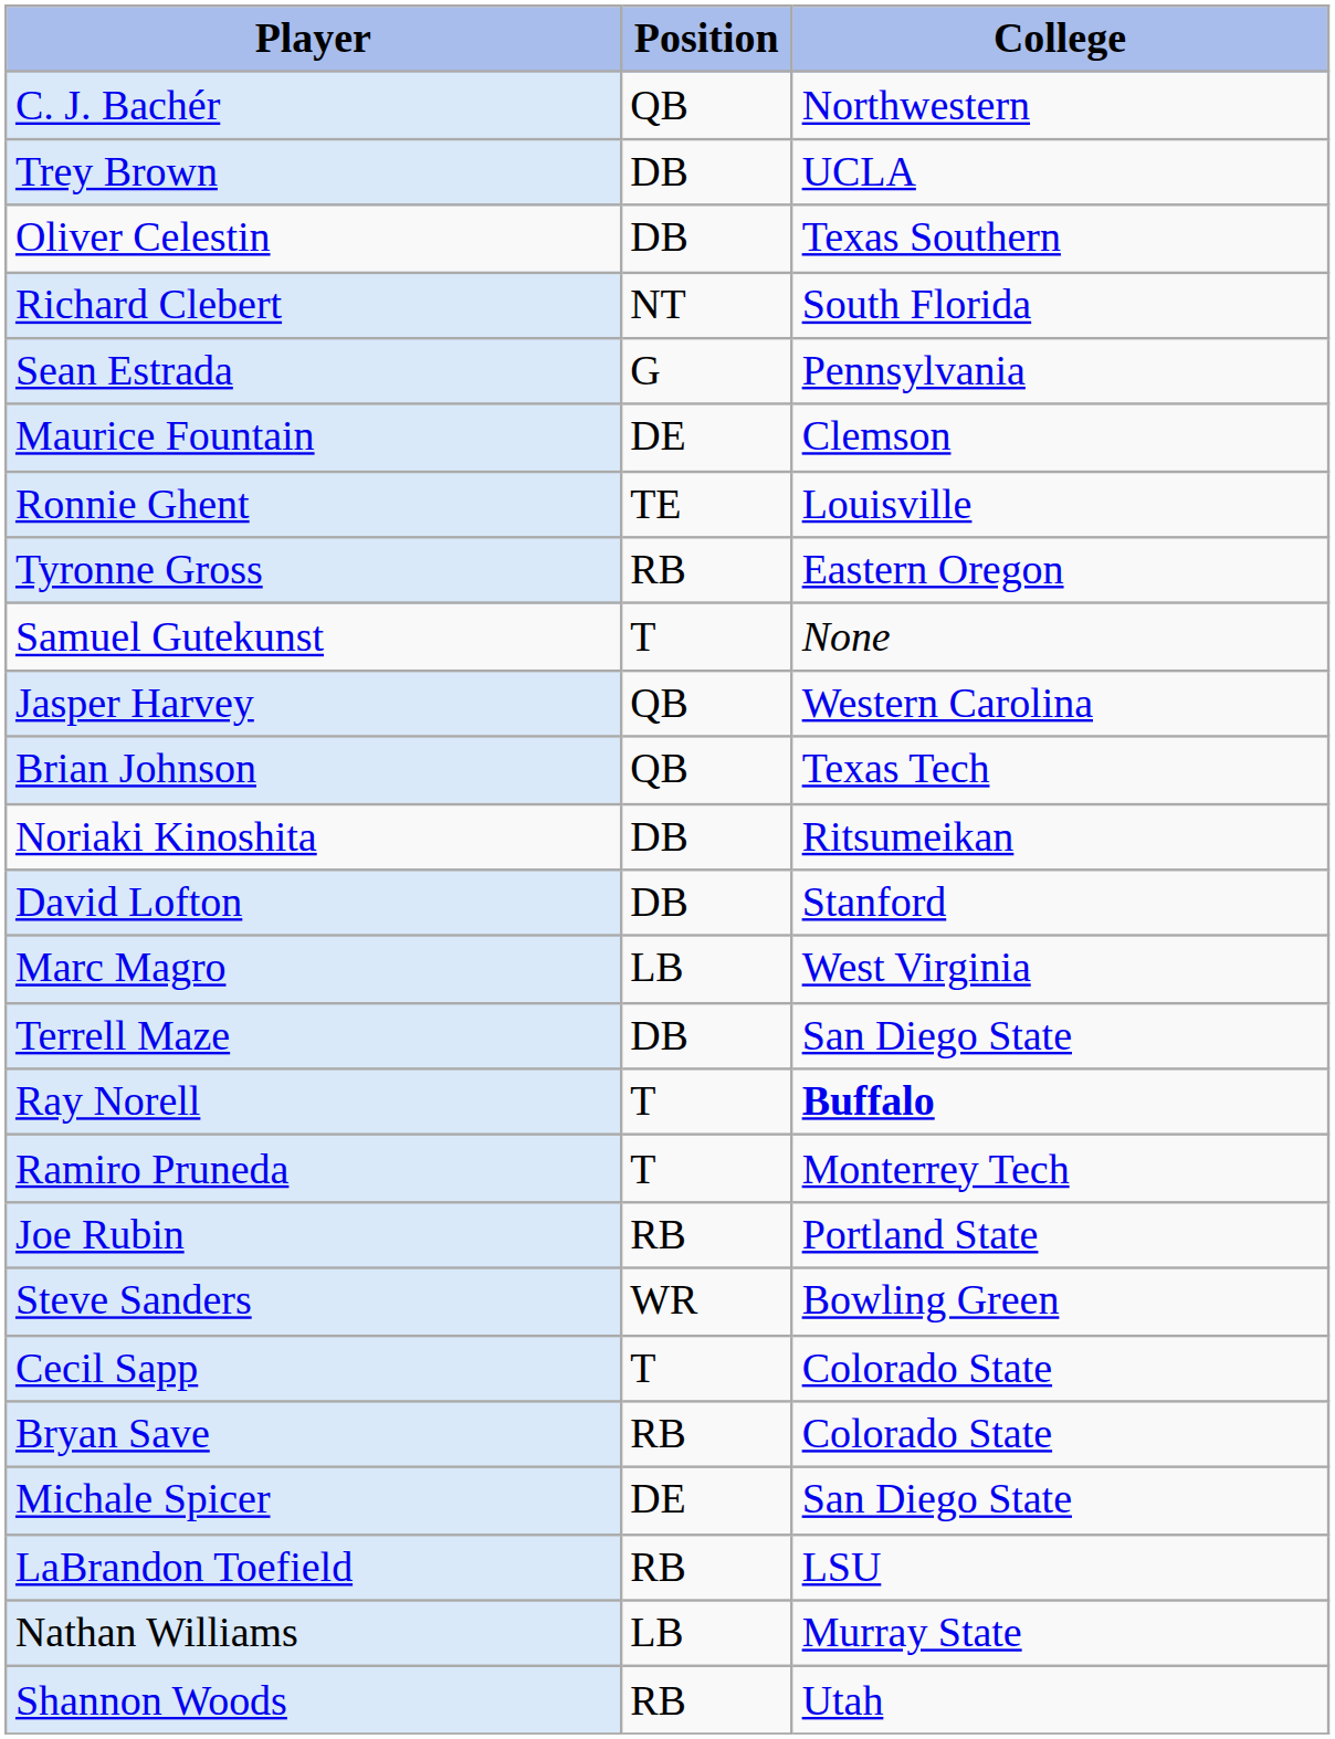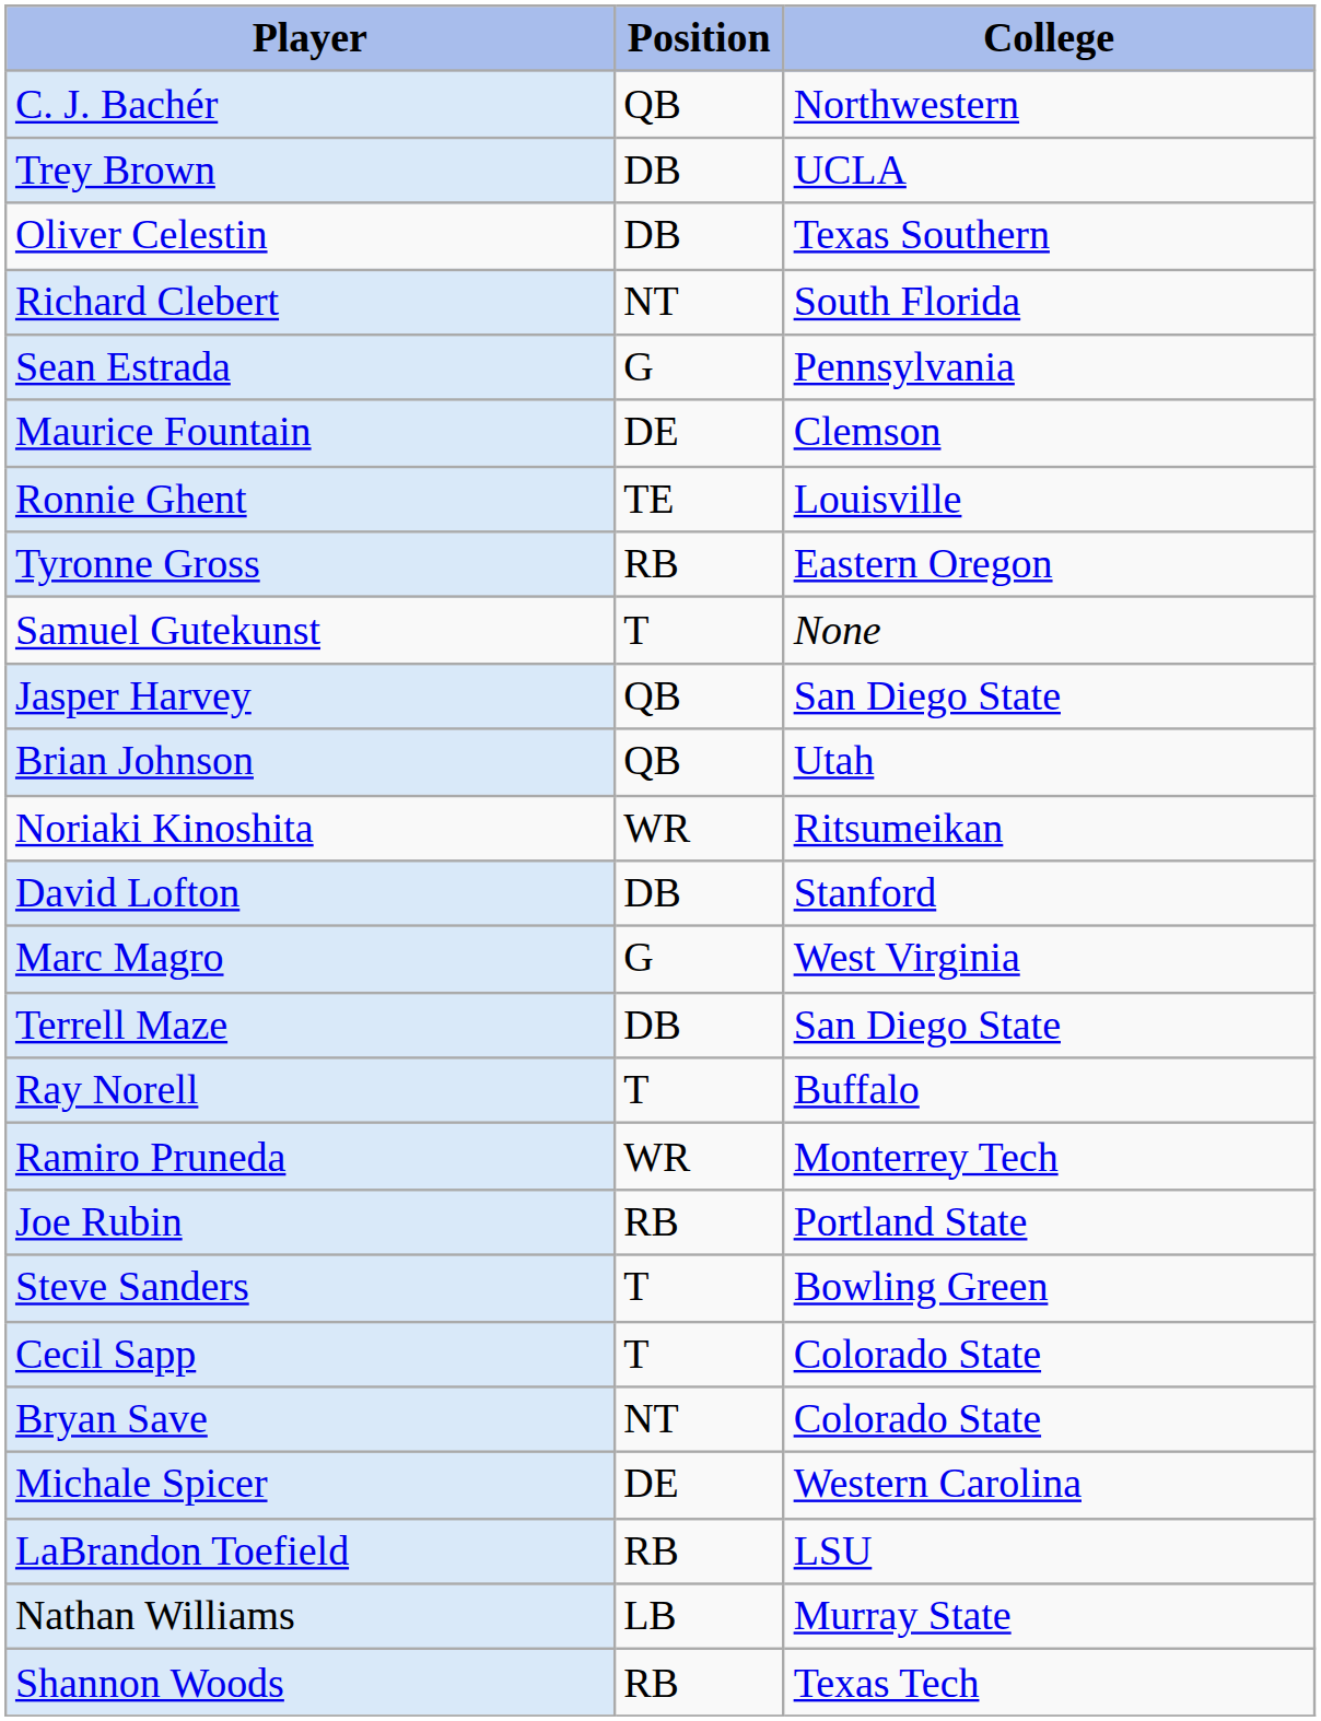 <table class="wikitable sortable" style="width: 40%">
 <tr>
 <th style="background:#A8BDEC;">Player</th>
 <th width=13% style="background:#A8BDEC;">Position</th>
 <th style="background:#A8BDEC;">College</th>
 </tr>
 <tr>
 <td bgcolor="d9e9f9"><a href='#'>C. J. Bachér</a></td>
 <td>QB</td>
 <td><a href='#'>Northwestern</a></td>
 </tr>
 <tr>
 <td bgcolor="d9e9f9"><a href='#'>Trey Brown</a></td>
 <td>DB</td>
 <td><a href='#'>UCLA</a></td>
 </tr>
 <tr>
 <td><a href='#'>Oliver Celestin</a></td>
 <td>DB</td>
 <td><a href='#'>Texas Southern</a></td>
 </tr>
 <tr>
 <td bgcolor="d9e9f9"><a href='#'>Richard Clebert</a></td>
 <td>NT</td>
 <td><a href='#'>South Florida</a></td>
 </tr>
 <tr>
 <td bgcolor="d9e9f9"><a href='#'>Sean Estrada</a></td>
 <td>G</td>
 <td><a href='#'>Pennsylvania</a></td>
 </tr>
 <tr>
 <td bgcolor="d9e9f9"><a href='#'>Maurice Fountain</a></td>
 <td>DE</td>
 <td><a href='#'>Clemson</a></td>
 </tr>
 <tr>
 <td bgcolor="d9e9f9"><a href='#'>Ronnie Ghent</a></td>
 <td>TE</td>
 <td><a href='#'>Louisville</a></td>
 </tr>
 <tr>
 <td bgcolor="d9e9f9"><a href='#'>Tyronne Gross</a></td>
 <td>RB</td>
 <td><a href='#'>Eastern Oregon</a></td>
 </tr>
 <tr>
 <td><a href='#'>Samuel Gutekunst</a></td>
 <td>T</td>
 <td><em>None</em></td>
 </tr>
 <tr>
 <td bgcolor="d9e9f9"><a href='#'>Jasper Harvey</a></td>
 <td>QB</td>
-<td><a href='#'>Western Carolina</a></td>
+<td><a href='#'>San Diego State</a></td>
 </tr>
 <tr>
 <td bgcolor="d9e9f9"><a href='#'>Brian Johnson</a></td>
 <td>QB</td>
-<td><a href='#'>Texas Tech</a></td>
+<td><a href='#'>Utah</a></td>
 </tr>
 <tr>
 <td><a href='#'>Noriaki Kinoshita</a></td>
-<td>DB</td>
+<td>WR</td>
 <td><a href='#'>Ritsumeikan</a></td>
 </tr>
 <tr>
 <td bgcolor="d9e9f9"><a href='#'>David Lofton</a></td>
 <td>DB</td>
 <td><a href='#'>Stanford</a></td>
 </tr>
 <tr>
 <td bgcolor="d9e9f9"><a href='#'>Marc Magro</a></td>
-<td>LB</td>
+<td>G</td>
 <td><a href='#'>West Virginia</a></td>
 </tr>
 <tr>
 <td bgcolor="d9e9f9"><a href='#'>Terrell Maze</a></td>
 <td>DB</td>
 <td><a href='#'>San Diego State</a></td>
 </tr>
 <tr>
 <td bgcolor="d9e9f9"><a href='#'>Ray Norell</a></td>
 <td>T</td>
-<td><strong><a href='#'>Buffalo</a></strong></td>
+<td><a href='#'>Buffalo</a></td>
 </tr>
 <tr>
 <td bgcolor="d9e9f9"><a href='#'>Ramiro Pruneda</a></td>
-<td>T</td>
+<td>WR</td>
 <td><a href='#'>Monterrey Tech</a></td>
 </tr>
 <tr>
 <td bgcolor="d9e9f9"><a href='#'>Joe Rubin</a></td>
 <td>RB</td>
 <td><a href='#'>Portland State</a></td>
 </tr>
 <tr>
 <td bgcolor="d9e9f9"><a href='#'>Steve Sanders</a></td>
-<td>WR</td>
+<td>T</td>
 <td><a href='#'>Bowling Green</a></td>
 </tr>
 <tr>
 <td bgcolor="d9e9f9"><a href='#'>Cecil Sapp</a></td>
 <td>T</td>
 <td><a href='#'>Colorado State</a></td>
 </tr>
 <tr>
 <td bgcolor="d9e9f9"><a href='#'>Bryan Save</a></td>
-<td>RB</td>
+<td>NT</td>
 <td><a href='#'>Colorado State</a></td>
 </tr>
 <tr>
 <td bgcolor="d9e9f9"><a href='#'>Michale Spicer</a></td>
 <td>DE</td>
-<td><a href='#'>San Diego State</a></td>
+<td><a href='#'>Western Carolina</a></td>
 </tr>
 <tr>
 <td bgcolor="d9e9f9"><a href='#'>LaBrandon Toefield</a></td>
 <td>RB</td>
 <td><a href='#'>LSU</a></td>
 </tr>
 <tr>
 <td bgcolor="d9e9f9">Nathan Williams</td>
 <td>LB</td>
 <td><a href='#'>Murray State</a></td>
 </tr>
 <tr>
 <td bgcolor="d9e9f9"><a href='#'>Shannon Woods</a></td>
 <td>RB</td>
-<td><a href='#'>Utah</a></td>
+<td><a href='#'>Texas Tech</a></td>
 </tr>
 </table>
